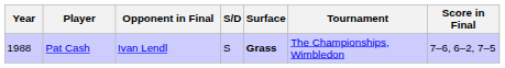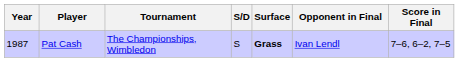 <table class="sortable wikitable">
 <tr>
 <th width="50">Year</th>
 <th width="100">Player</th>
-<th width="150">Opponent in Final</th>
+<th width="200">Tournament</th>
 <th width="25">S/D</th>
 <th width="50">Surface</th>
-<th width="200">Tournament</th>
+<th width="150">Opponent in Final</th>
 <th width="100">Score in Final</th>
 </tr>
 <tr bgcolor="#CCCCFF">
-<td>1988</td>
+<td>1987</td>
 <td> <a href='#'>Pat Cash</a></td>
-<td> <a href='#'>Ivan Lendl</a></td>
+<td><a href='#'>The Championships, Wimbledon</a></td>
 <td>S</td>
 <td><strong>Grass</strong></td>
-<td><a href='#'>The Championships, Wimbledon</a></td>
+<td> <a href='#'>Ivan Lendl</a></td>
 <td>7–6, 6–2, 7–5</td>
 </tr>
 </table>
